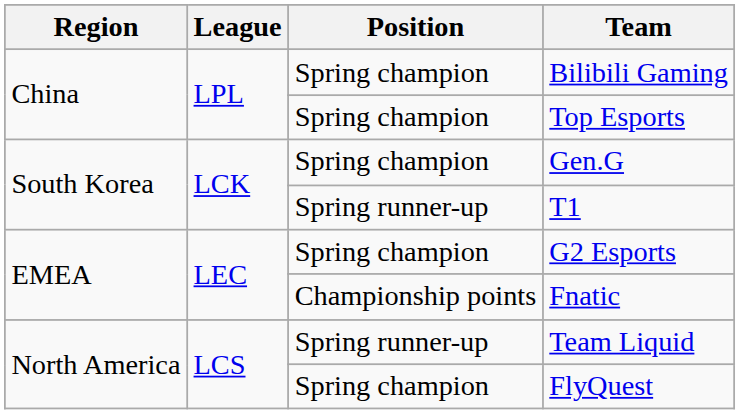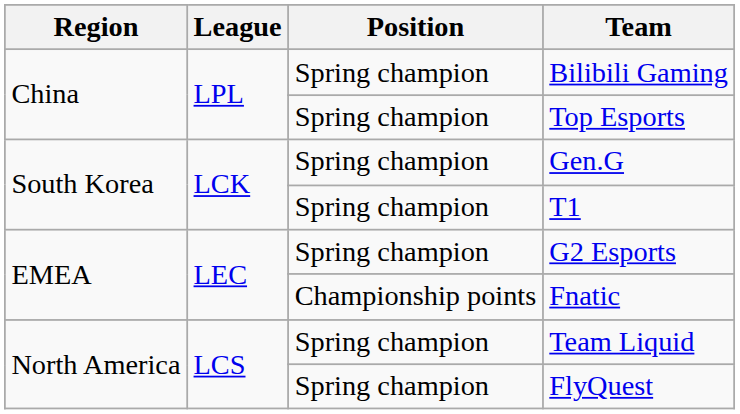 <table class="wikitable" style="white-space:nowrap;">
 <tr>
 <th>Region</th>
 <th>League</th>
 <th>Position</th>
 <th>Team</th>
 </tr>
 <tr>
 <td rowspan="2">China</td>
 <td rowspan="2"><a href='#'>LPL</a></td>
 <td>Spring champion</td>
 <td><a href='#'>Bilibili Gaming</a></td>
 </tr>
 <tr>
 <td>Spring champion</td>
 <td><a href='#'>Top Esports</a></td>
 </tr>
 <tr>
 <td rowspan="2">South Korea</td>
 <td rowspan="2"><a href='#'>LCK</a></td>
 <td>Spring champion</td>
 <td><a href='#'>Gen.G</a></td>
 </tr>
 <tr>
-<td>Spring runner-up</td>
+<td>Spring champion</td>
 <td><a href='#'>T1</a></td>
 </tr>
 <tr>
 <td rowspan="2">EMEA</td>
 <td rowspan="2"><a href='#'>LEC</a></td>
 <td>Spring champion</td>
 <td><a href='#'>G2 Esports</a></td>
 </tr>
 <tr>
 <td>Championship points</td>
 <td><a href='#'>Fnatic</a></td>
 </tr>
 <tr>
 <td rowspan="2">North America</td>
 <td rowspan="2"><a href='#'>LCS</a></td>
-<td>Spring runner-up</td>
+<td>Spring champion</td>
 <td><a href='#'>Team Liquid</a></td>
 </tr>
 <tr>
 <td>Spring champion</td>
 <td><a href='#'>FlyQuest</a></td>
 </tr>
 </table>
